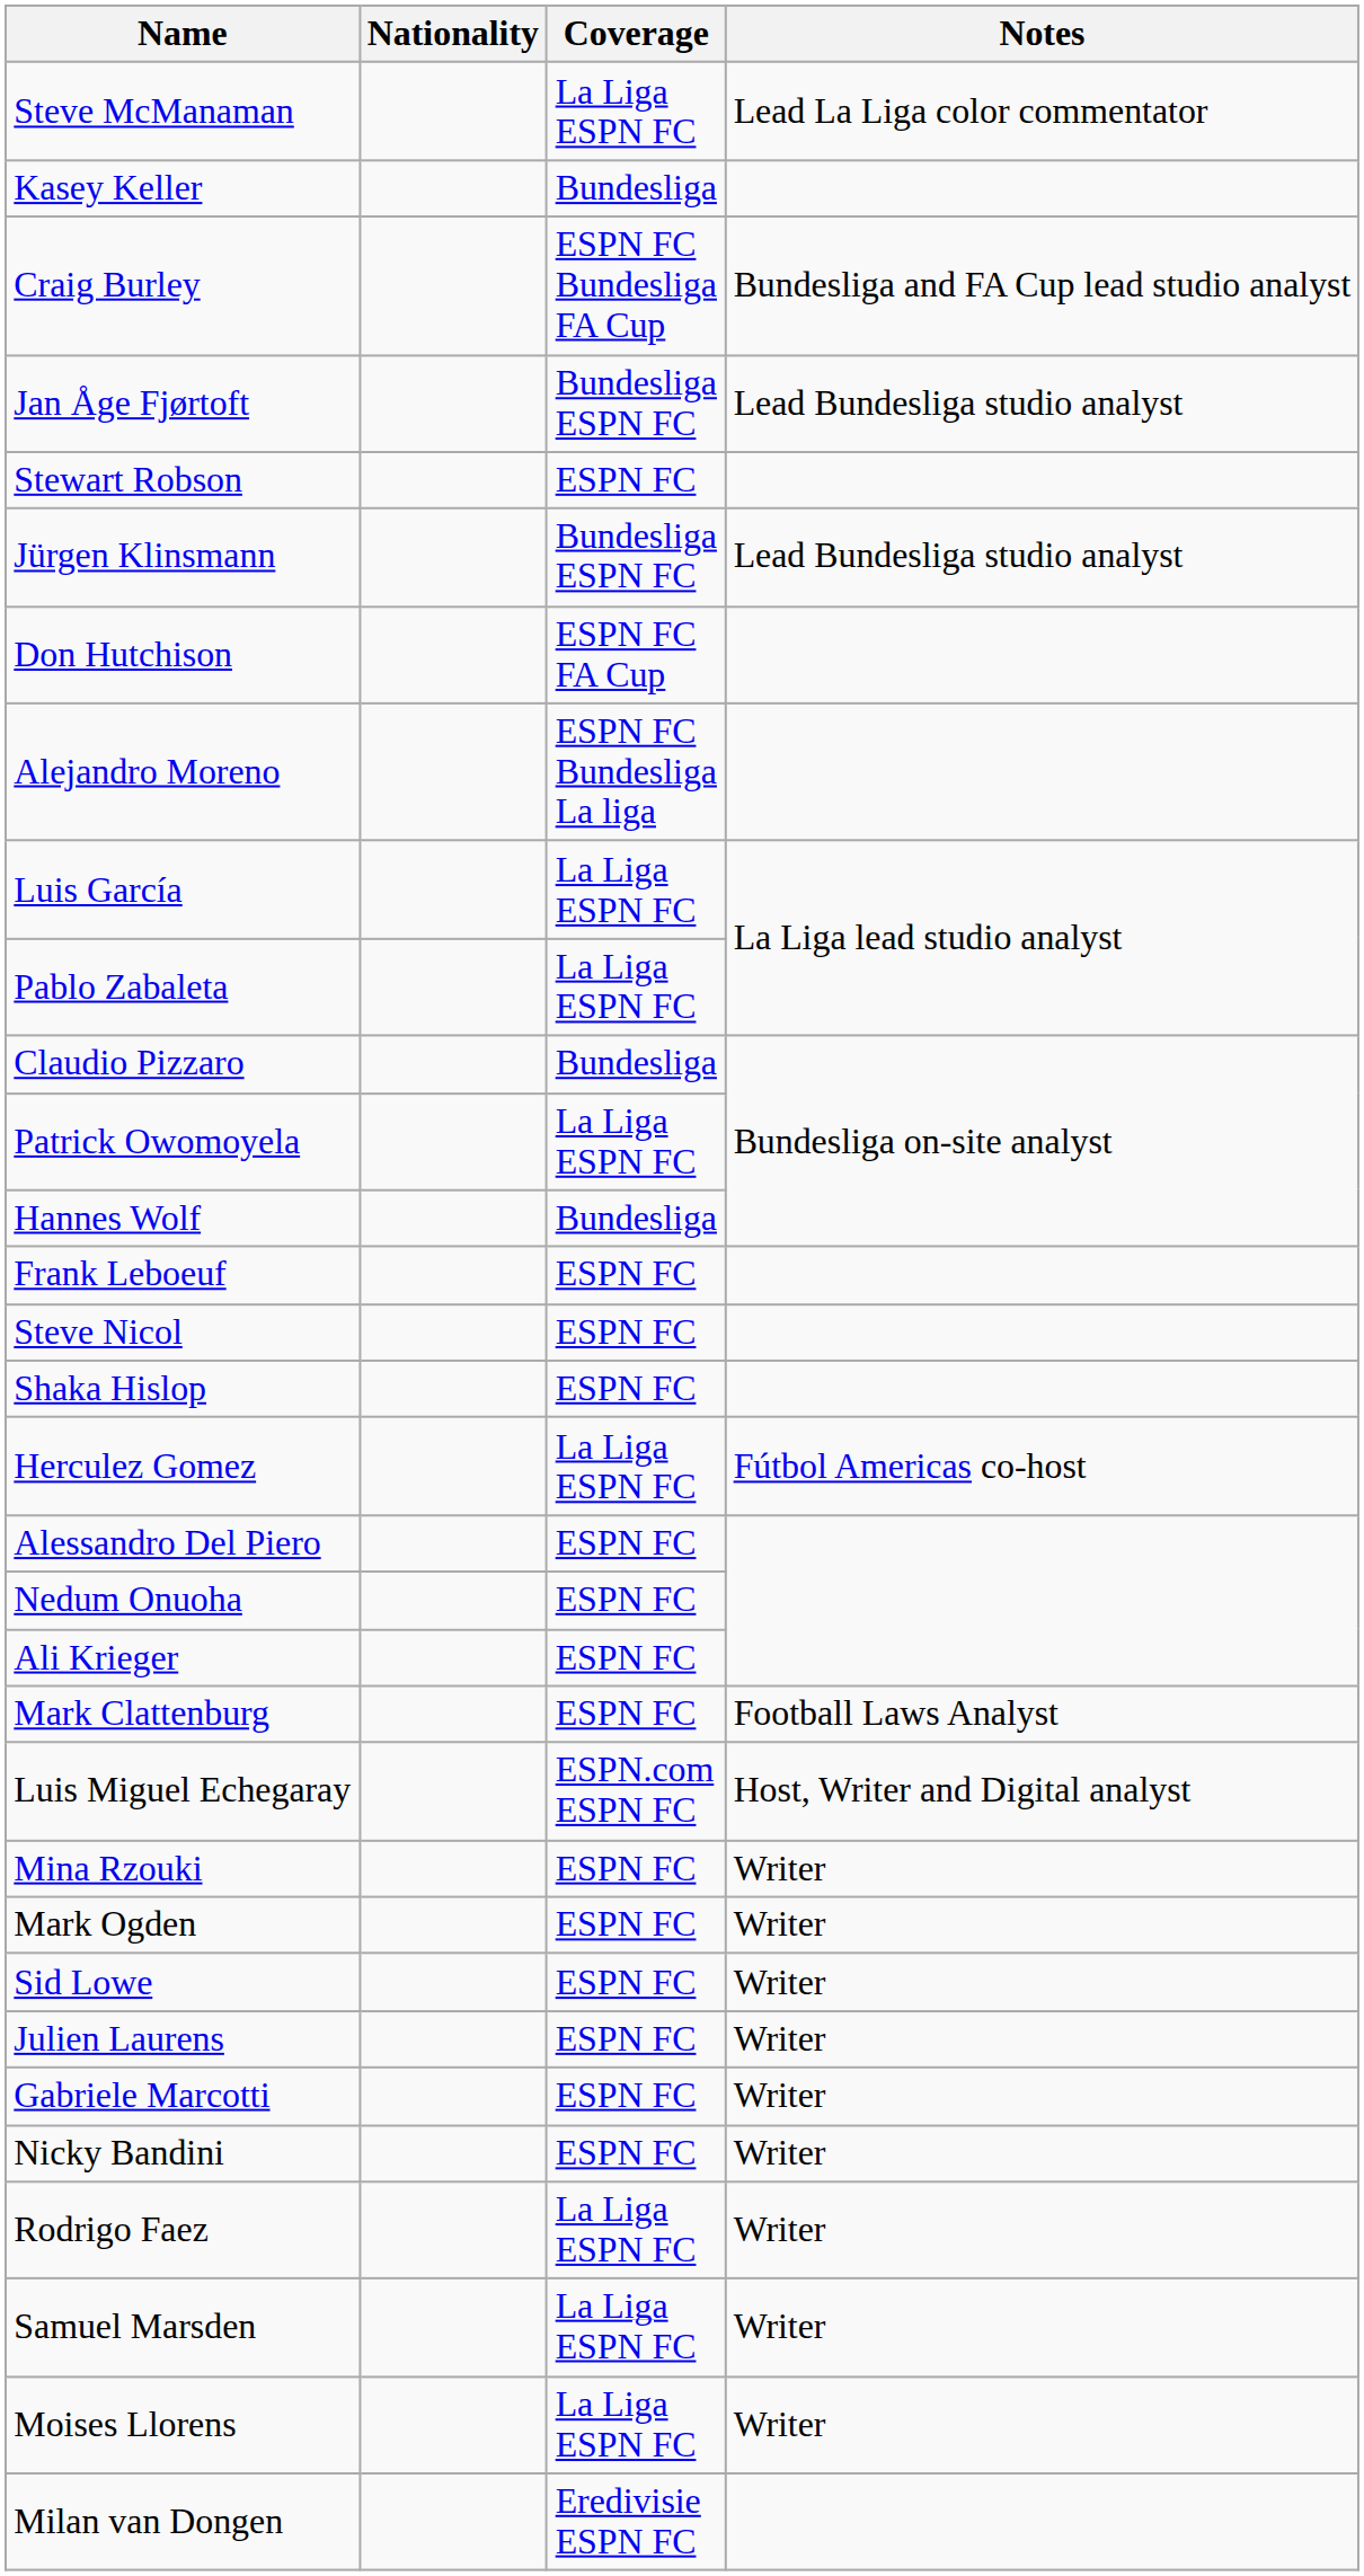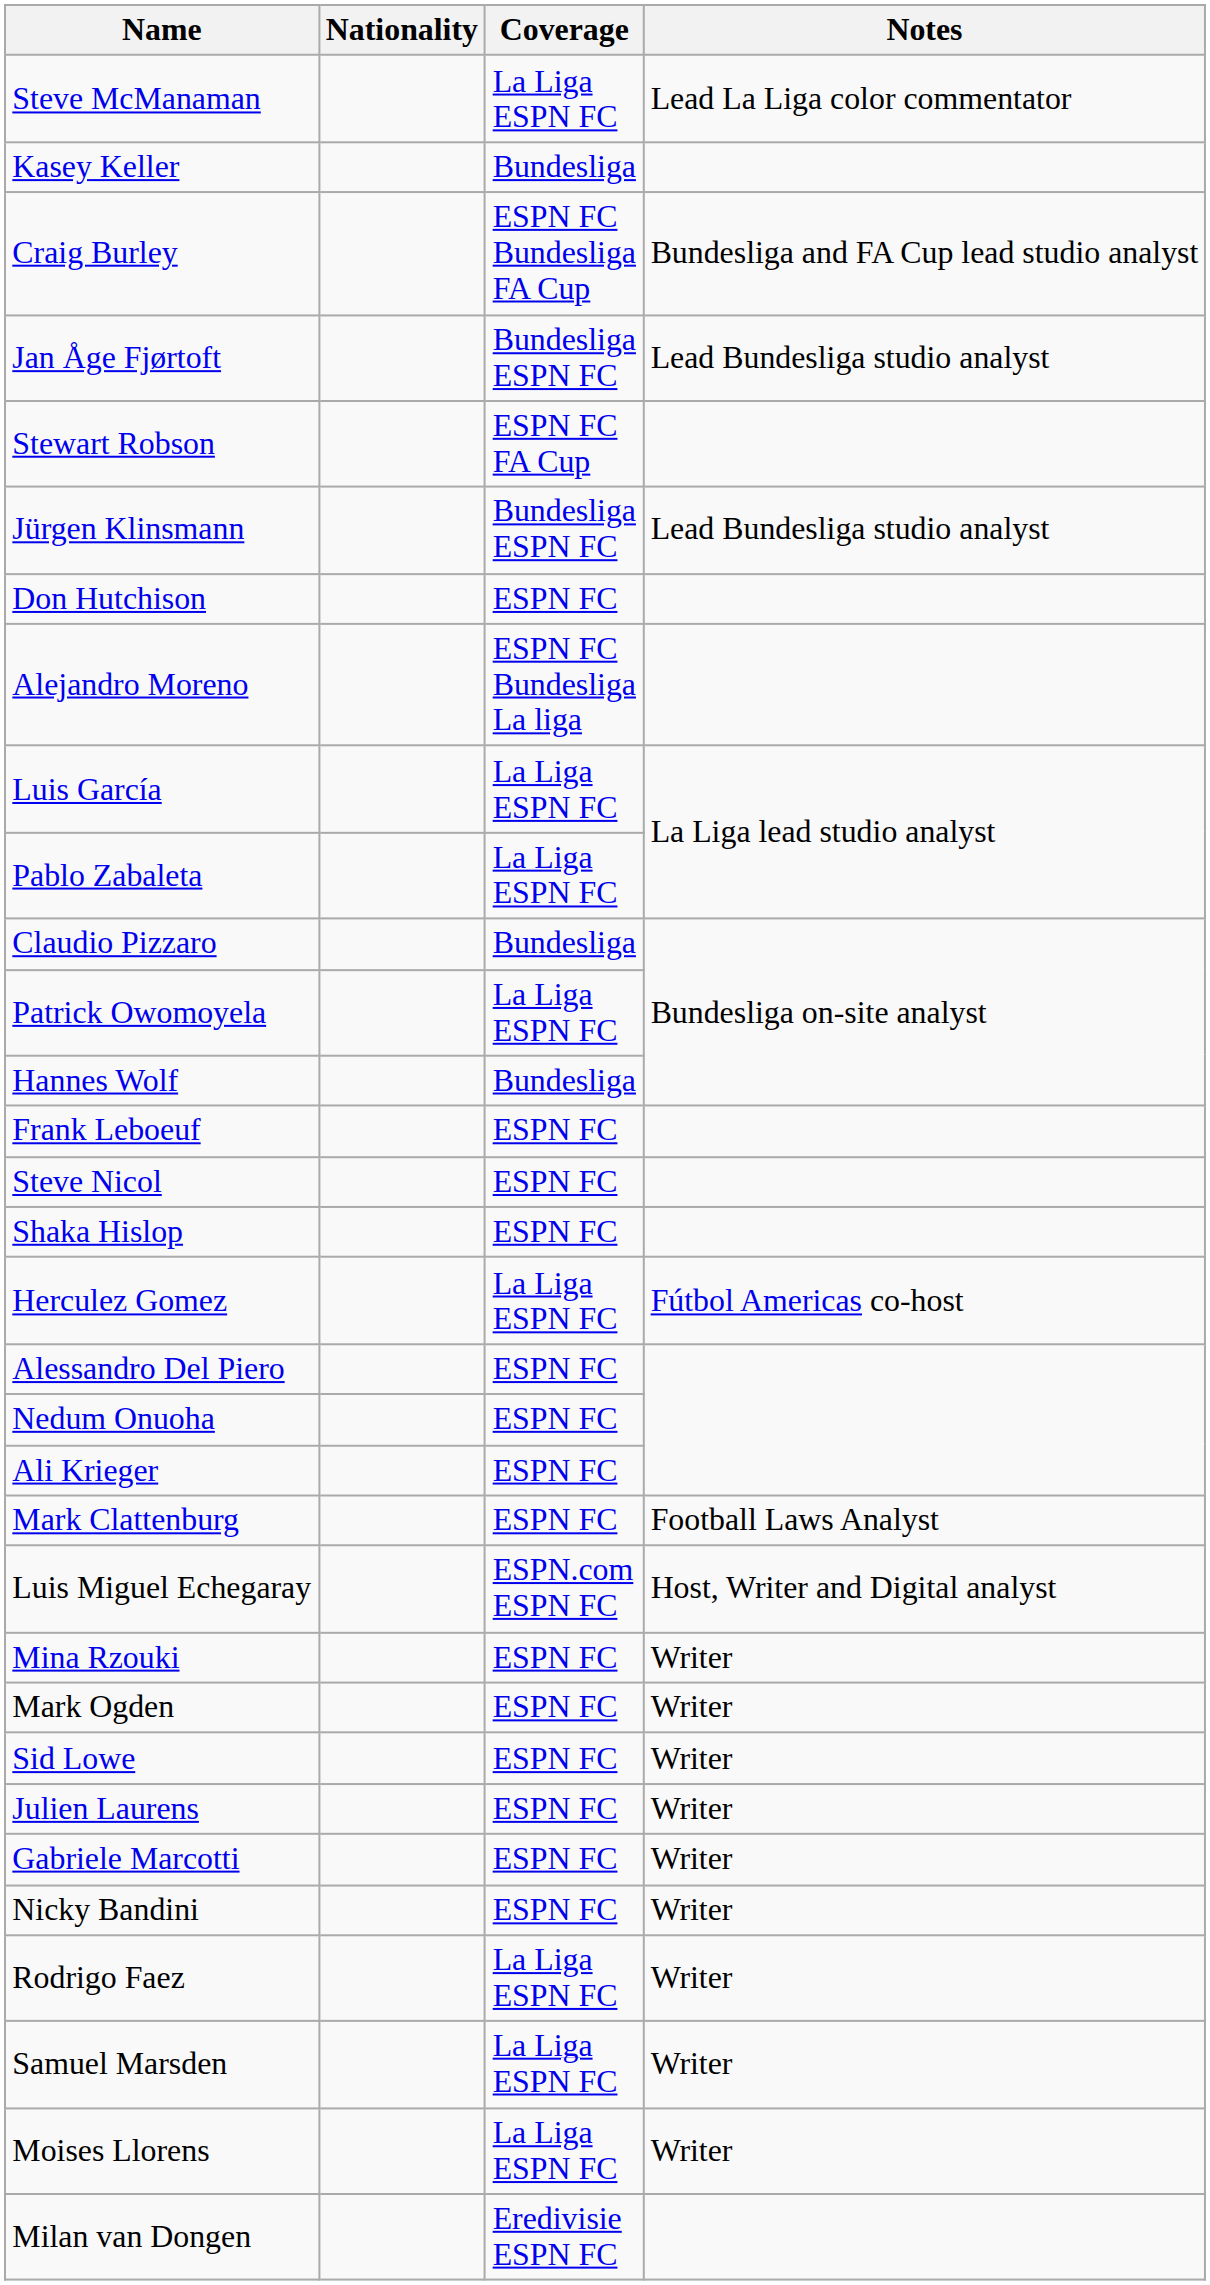 <table class="wikitable">
 <tr>
 <th>Name</th>
 <th>Nationality</th>
 <th>Coverage</th>
 <th>Notes</th>
 </tr>
 <tr>
 <td><a href='#'>Steve McManaman</a></td>
 <td></td>
 <td><a href='#'>La Liga</a><br><a href='#'>ESPN FC</a></td>
 <td>Lead La Liga color commentator</td>
 </tr>
 <tr>
 <td><a href='#'>Kasey Keller</a></td>
 <td></td>
 <td><a href='#'>Bundesliga</a></td>
 <td></td>
 </tr>
 <tr>
 <td><a href='#'>Craig Burley</a></td>
 <td></td>
 <td><a href='#'>ESPN FC</a><br><a href='#'>Bundesliga</a><br><a href='#'>FA Cup</a><br></td>
 <td>Bundesliga and FA Cup lead studio analyst</td>
 </tr>
 <tr>
 <td><a href='#'>Jan Åge Fjørtoft</a></td>
 <td></td>
 <td><a href='#'>Bundesliga</a><br><a href='#'>ESPN FC</a></td>
 <td>Lead Bundesliga studio analyst</td>
 </tr>
 <tr>
 <td><a href='#'>Stewart Robson</a></td>
 <td></td>
-<td><a href='#'>ESPN FC</a></td>
+<td><a href='#'>ESPN FC</a><br><a href='#'>FA Cup</a></td>
 </tr>
 <tr>
 <td><a href='#'>Jürgen Klinsmann</a></td>
 <td></td>
 <td><a href='#'>Bundesliga</a><br><a href='#'>ESPN FC</a></td>
 <td>Lead Bundesliga studio analyst</td>
 </tr>
 <tr>
 <td><a href='#'>Don Hutchison</a></td>
 <td></td>
-<td><a href='#'>ESPN FC</a><br><a href='#'>FA Cup</a></td>
+<td><a href='#'>ESPN FC</a></td>
 </tr>
 <tr>
 <td><a href='#'>Alejandro Moreno</a></td>
 <td></td>
 <td><a href='#'>ESPN FC</a><br><a href='#'>Bundesliga</a><br><a href='#'>La liga</a></td>
 <td></td>
 </tr>
 <tr>
 <td><a href='#'>Luis García</a></td>
 <td></td>
 <td><a href='#'>La Liga</a><br><a href='#'>ESPN FC</a></td>
 <td rowspan="2">La Liga lead studio analyst</td>
 </tr>
 <tr>
 <td><a href='#'>Pablo Zabaleta</a></td>
 <td></td>
 <td><a href='#'>La Liga</a><br><a href='#'>ESPN FC</a></td>
 </tr>
 <tr>
 <td><a href='#'>Claudio Pizzaro</a></td>
 <td></td>
 <td><a href='#'>Bundesliga</a></td>
 <td rowspan="3">Bundesliga on-site analyst</td>
 </tr>
 <tr>
 <td><a href='#'>Patrick Owomoyela</a></td>
 <td></td>
 <td><a href='#'>La Liga</a><br><a href='#'>ESPN FC</a></td>
 </tr>
 <tr>
 <td><a href='#'>Hannes Wolf</a></td>
 <td></td>
 <td><a href='#'>Bundesliga</a></td>
 </tr>
 <tr>
 <td><a href='#'>Frank Leboeuf</a></td>
 <td></td>
 <td><a href='#'>ESPN FC</a></td>
 </tr>
 <tr>
 <td><a href='#'>Steve Nicol</a></td>
 <td></td>
 <td><a href='#'>ESPN FC</a></td>
 <td></td>
 </tr>
 <tr>
 <td><a href='#'>Shaka Hislop</a></td>
 <td></td>
 <td><a href='#'>ESPN FC</a></td>
 </tr>
 <tr>
 <td><a href='#'>Herculez Gomez</a></td>
 <td></td>
 <td><a href='#'>La Liga</a><br><a href='#'>ESPN FC</a></td>
 <td><a href='#'>Fútbol Americas</a> co-host</td>
 </tr>
 <tr>
 <td><a href='#'>Alessandro Del Piero</a></td>
 <td></td>
 <td><a href='#'>ESPN FC</a></td>
 </tr>
 <tr>
 <td><a href='#'>Nedum Onuoha</a></td>
 <td></td>
 <td><a href='#'>ESPN FC</a></td>
 </tr>
 <tr>
 <td><a href='#'>Ali Krieger</a></td>
 <td></td>
 <td><a href='#'>ESPN FC</a></td>
 </tr>
 <tr>
 <td><a href='#'>Mark Clattenburg</a></td>
 <td></td>
 <td><a href='#'>ESPN FC</a></td>
 <td>Football Laws Analyst</td>
 </tr>
 <tr>
 <td>Luis Miguel Echegaray</td>
 <td></td>
 <td><a href='#'>ESPN.com</a><br><a href='#'>ESPN FC</a></td>
 <td>Host, Writer and Digital analyst</td>
 </tr>
 <tr>
 <td><a href='#'>Mina Rzouki</a></td>
 <td></td>
 <td><a href='#'>ESPN FC</a></td>
 <td>Writer</td>
 </tr>
 <tr>
 <td>Mark Ogden</td>
 <td></td>
 <td><a href='#'>ESPN FC</a></td>
 <td>Writer</td>
 </tr>
 <tr>
 <td><a href='#'>Sid Lowe</a></td>
 <td></td>
 <td><a href='#'>ESPN FC</a></td>
 <td>Writer</td>
 </tr>
 <tr>
 <td><a href='#'>Julien Laurens</a></td>
 <td></td>
 <td><a href='#'>ESPN FC</a></td>
 <td>Writer</td>
 </tr>
 <tr>
 <td><a href='#'>Gabriele Marcotti</a></td>
 <td></td>
 <td><a href='#'>ESPN FC</a></td>
 <td>Writer</td>
 </tr>
 <tr>
 <td>Nicky Bandini</td>
 <td></td>
 <td><a href='#'>ESPN FC</a></td>
 <td>Writer</td>
 </tr>
 <tr>
 <td>Rodrigo Faez</td>
 <td></td>
 <td><a href='#'>La Liga</a><br><a href='#'>ESPN FC</a></td>
 <td>Writer</td>
 </tr>
 <tr>
 <td>Samuel Marsden</td>
 <td></td>
 <td><a href='#'>La Liga</a><br><a href='#'>ESPN FC</a></td>
 <td>Writer</td>
 </tr>
 <tr>
 <td>Moises Llorens</td>
 <td></td>
 <td><a href='#'>La Liga</a><br><a href='#'>ESPN FC</a></td>
 <td>Writer</td>
 </tr>
 <tr>
 <td>Milan van Dongen</td>
 <td></td>
 <td><a href='#'>Eredivisie</a><br><a href='#'>ESPN FC</a></td>
 </tr>
 </table>
